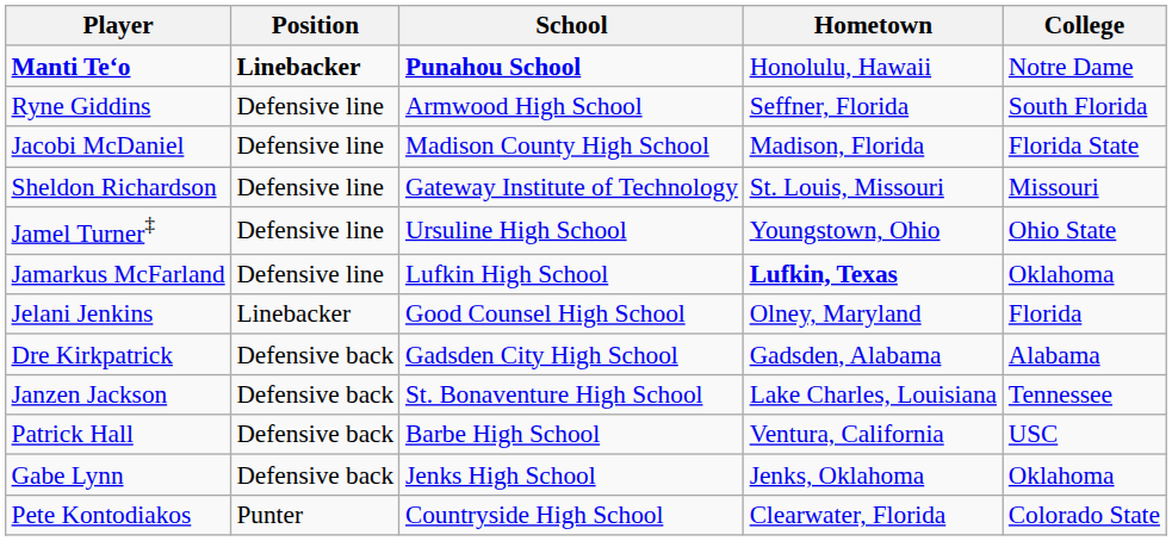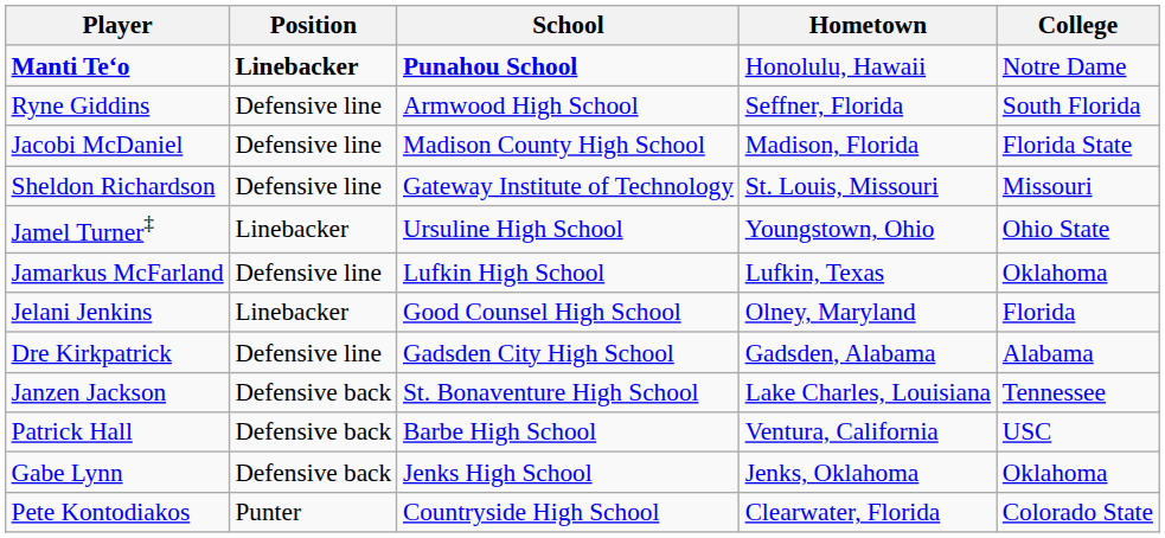 <table class="wikitable">
 <tr>
 <th>Player</th>
 <th>Position</th>
 <th>School</th>
 <th>Hometown</th>
 <th>College</th>
 </tr>
 <tr>
 <td><strong><a href='#'>Manti Teʻo</a></strong></td>
 <td><strong>Linebacker</strong></td>
 <td><strong><a href='#'>Punahou School</a></strong></td>
 <td><a href='#'>Honolulu, Hawaii</a></td>
 <td><a href='#'>Notre Dame</a></td>
 </tr>
 <tr>
 <td><a href='#'>Ryne Giddins</a></td>
 <td>Defensive line</td>
 <td><a href='#'>Armwood High School</a></td>
 <td><a href='#'>Seffner, Florida</a></td>
 <td><a href='#'>South Florida</a></td>
 </tr>
 <tr>
 <td><a href='#'>Jacobi McDaniel</a></td>
 <td>Defensive line</td>
 <td><a href='#'>Madison County High School</a></td>
 <td><a href='#'>Madison, Florida</a></td>
 <td><a href='#'>Florida State</a></td>
 </tr>
 <tr>
 <td><a href='#'>Sheldon Richardson</a></td>
 <td>Defensive line</td>
 <td><a href='#'>Gateway Institute of Technology</a></td>
 <td><a href='#'>St. Louis, Missouri</a></td>
 <td><a href='#'>Missouri</a></td>
 </tr>
 <tr>
 <td><a href='#'>Jamel Turner</a><sup>‡</sup></td>
-<td>Defensive line</td>
+<td>Linebacker</td>
 <td><a href='#'>Ursuline High School</a></td>
 <td><a href='#'>Youngstown, Ohio</a></td>
 <td><a href='#'>Ohio State</a></td>
 </tr>
 <tr>
 <td><a href='#'>Jamarkus McFarland</a></td>
 <td>Defensive line</td>
 <td><a href='#'>Lufkin High School</a></td>
-<td><strong><a href='#'>Lufkin, Texas</a></strong></td>
+<td><a href='#'>Lufkin, Texas</a></td>
 <td><a href='#'>Oklahoma</a></td>
 </tr>
 <tr>
 <td><a href='#'>Jelani Jenkins</a></td>
 <td>Linebacker</td>
 <td><a href='#'>Good Counsel High School</a></td>
 <td><a href='#'>Olney, Maryland</a></td>
 <td><a href='#'>Florida</a></td>
 </tr>
 <tr>
 <td><a href='#'>Dre Kirkpatrick</a></td>
-<td>Defensive back</td>
+<td>Defensive line</td>
 <td><a href='#'>Gadsden City High School</a></td>
 <td><a href='#'>Gadsden, Alabama</a></td>
 <td><a href='#'>Alabama</a></td>
 </tr>
 <tr>
 <td><a href='#'>Janzen Jackson</a></td>
 <td>Defensive back</td>
 <td><a href='#'>St. Bonaventure High School</a></td>
 <td><a href='#'>Lake Charles, Louisiana</a></td>
 <td><a href='#'>Tennessee</a></td>
 </tr>
 <tr>
 <td><a href='#'>Patrick Hall</a></td>
 <td>Defensive back</td>
 <td><a href='#'>Barbe High School</a></td>
 <td><a href='#'>Ventura, California</a></td>
 <td><a href='#'>USC</a></td>
 </tr>
 <tr>
 <td><a href='#'>Gabe Lynn</a></td>
 <td>Defensive back</td>
 <td><a href='#'>Jenks High School</a></td>
 <td><a href='#'>Jenks, Oklahoma</a></td>
 <td><a href='#'>Oklahoma</a></td>
 </tr>
 <tr>
 <td><a href='#'>Pete Kontodiakos</a></td>
 <td>Punter</td>
 <td><a href='#'>Countryside High School</a></td>
 <td><a href='#'>Clearwater, Florida</a></td>
 <td><a href='#'>Colorado State</a></td>
 </tr>
 </table>
